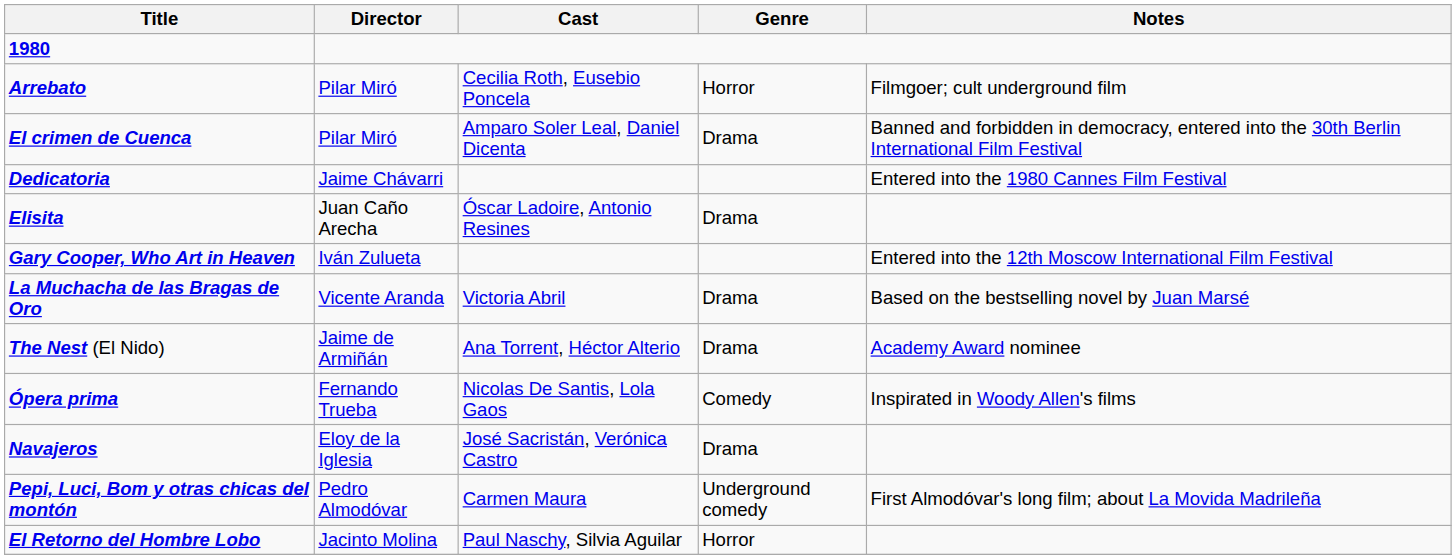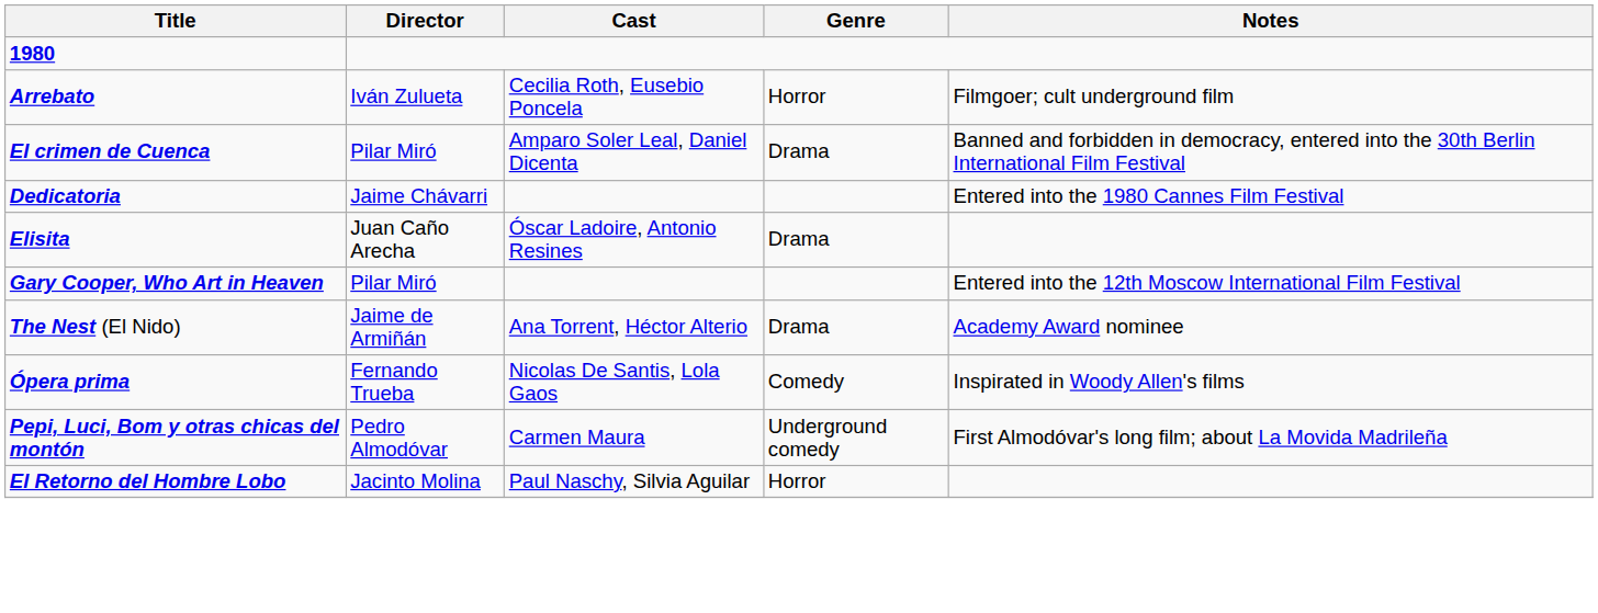 <table class="wikitable">
 <tr>
 <th>Title</th>
 <th>Director</th>
 <th>Cast</th>
 <th>Genre</th>
 <th>Notes</th>
 </tr>
 <tr>
 <td><strong><a href='#'>1980</a></strong></td>
 </tr>
 <tr>
 <td><strong><em><a href='#'>Arrebato</a></em></strong></td>
-<td><a href='#'>Pilar Miró</a></td>
+<td><a href='#'>Iván Zulueta</a></td>
 <td><a href='#'>Cecilia Roth</a>, <a href='#'>Eusebio Poncela</a></td>
 <td>Horror</td>
 <td>Filmgoer; cult underground film</td>
 </tr>
 <tr>
 <td><strong><em><a href='#'>El crimen de Cuenca</a></em></strong></td>
 <td><a href='#'>Pilar Miró</a></td>
 <td><a href='#'>Amparo Soler Leal</a>, <a href='#'>Daniel Dicenta</a></td>
 <td>Drama</td>
 <td>Banned and forbidden in democracy, entered into the <a href='#'>30th Berlin International Film Festival</a></td>
 </tr>
 <tr>
 <td><strong><em><a href='#'>Dedicatoria</a></em></strong></td>
 <td><a href='#'>Jaime Chávarri</a></td>
 <td></td>
 <td></td>
 <td>Entered into the <a href='#'>1980 Cannes Film Festival</a></td>
 </tr>
 <tr>
 <td><strong><em><a href='#'>Elisita</a></em></strong></td>
 <td>Juan Caño Arecha</td>
 <td><a href='#'>Óscar Ladoire</a>, <a href='#'>Antonio Resines</a></td>
 <td>Drama</td>
 <td></td>
 </tr>
 <tr>
 <td><strong><em><a href='#'>Gary Cooper, Who Art in Heaven</a></em></strong></td>
-<td><a href='#'>Iván Zulueta</a></td>
+<td><a href='#'>Pilar Miró</a></td>
 <td></td>
 <td></td>
 <td>Entered into the <a href='#'>12th Moscow International Film Festival</a></td>
-</tr>
-<tr>
-<td><strong><em><a href='#'>La Muchacha de las Bragas de Oro</a></em></strong></td>
-<td><a href='#'>Vicente Aranda</a></td>
-<td><a href='#'>Victoria Abril</a></td>
-<td>Drama</td>
-<td>Based on the bestselling novel by <a href='#'>Juan Marsé</a></td>
 </tr>
 <tr>
 <td><strong><em><a href='#'>The Nest</a></em></strong> (El Nido)</td>
 <td><a href='#'>Jaime de Armiñán</a></td>
 <td><a href='#'>Ana Torrent</a>, <a href='#'>Héctor Alterio</a></td>
 <td>Drama</td>
 <td><a href='#'>Academy Award</a> nominee</td>
 </tr>
 <tr>
 <td><strong><em><a href='#'>Ópera prima</a></em></strong></td>
 <td><a href='#'>Fernando Trueba</a></td>
 <td><a href='#'>Nicolas De Santis</a>, <a href='#'>Lola Gaos</a></td>
 <td>Comedy</td>
 <td>Inspirated in <a href='#'>Woody Allen</a>'s films</td>
-</tr>
-<tr>
-<td><strong><em><a href='#'>Navajeros</a></em></strong></td>
-<td><a href='#'>Eloy de la Iglesia</a></td>
-<td><a href='#'>José Sacristán</a>, <a href='#'>Verónica Castro</a></td>
-<td>Drama</td>
-<td></td>
 </tr>
 <tr>
 <td><strong><em><a href='#'>Pepi, Luci, Bom y otras chicas del montón</a></em></strong></td>
 <td><a href='#'>Pedro Almodóvar</a></td>
 <td><a href='#'>Carmen Maura</a></td>
 <td>Underground comedy</td>
 <td>First Almodóvar's long film; about <a href='#'>La Movida Madrileña</a></td>
 </tr>
 <tr>
 <td><strong><em><a href='#'>El Retorno del Hombre Lobo</a></em></strong></td>
 <td><a href='#'>Jacinto Molina</a></td>
 <td><a href='#'>Paul Naschy</a>, Silvia Aguilar</td>
 <td>Horror</td>
 <td></td>
 </tr>
 <tr>
 </tr>
 </table>
